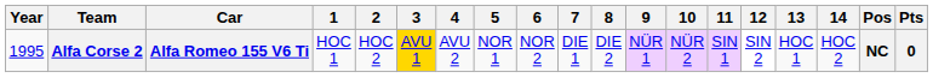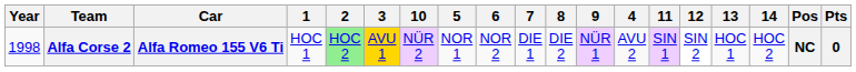 <table class="wikitable" style="text-align:center; font-size:85%">
 <tr>
 <th>Year</th>
 <th>Team</th>
 <th>Car</th>
 <th>1</th>
 <th>2</th>
 <th>3</th>
-<th>4</th>
+<th>10</th>
 <th>5</th>
 <th>6</th>
 <th>7</th>
 <th>8</th>
 <th>9</th>
-<th>10</th>
+<th>4</th>
 <th>11</th>
 <th>12</th>
 <th>13</th>
 <th>14</th>
 <th>Pos</th>
 <th>Pts</th>
 </tr>
 <tr>
-<td><a href='#'>1995</a></td>
+<td><a href='#'>1998</a></td>
 <th nowrap><a href='#'>Alfa Corse 2</a></th>
 <th nowrap><a href='#'>Alfa Romeo 155 V6 Ti</a></th>
 <td><a href='#'>HOC<br>1</a></td>
-<td><a href='#'>HOC<br>2</a></td>
+<td style="background: lightgreen;"><a href='#'>HOC<br>2</a></td>
 <td style="background: gold;"><a href='#'>AVU<br>1</a></td>
-<td><a href='#'>AVU<br>2</a></td>
+<td style="background:#EFCFFF;"><a href='#'>NÜR<br>2</a><br></td>
 <td><a href='#'>NOR<br>1</a></td>
 <td><a href='#'>NOR<br>2</a></td>
 <td><a href='#'>DIE<br>1</a></td>
 <td><a href='#'>DIE<br>2</a></td>
 <td style="background:#EFCFFF;"><a href='#'>NÜR<br>1</a><br></td>
-<td style="background:#EFCFFF;"><a href='#'>NÜR<br>2</a><br></td>
+<td><a href='#'>AVU<br>2</a></td>
 <td style="background:#EFCFFF;"><a href='#'>SIN<br>1</a><br></td>
 <td style="background:#FFFFFF;"><a href='#'>SIN<br>2</a><br></td>
 <td><a href='#'>HOC<br>1</a></td>
 <td><a href='#'>HOC<br>2</a></td>
 <th>NC</th>
 <th>0</th>
 </tr>
 </table>
